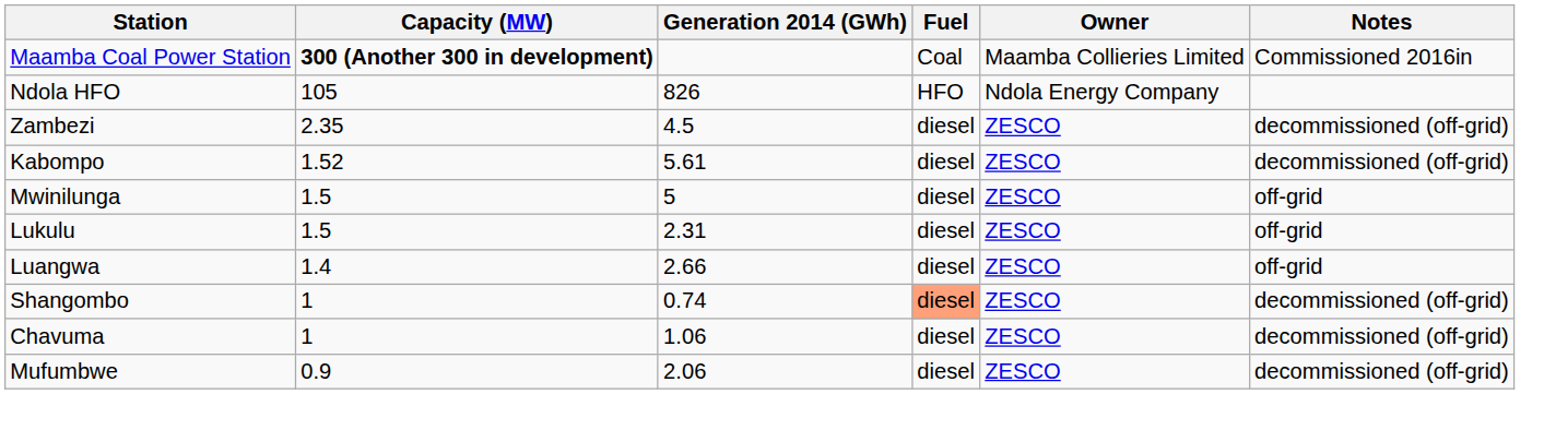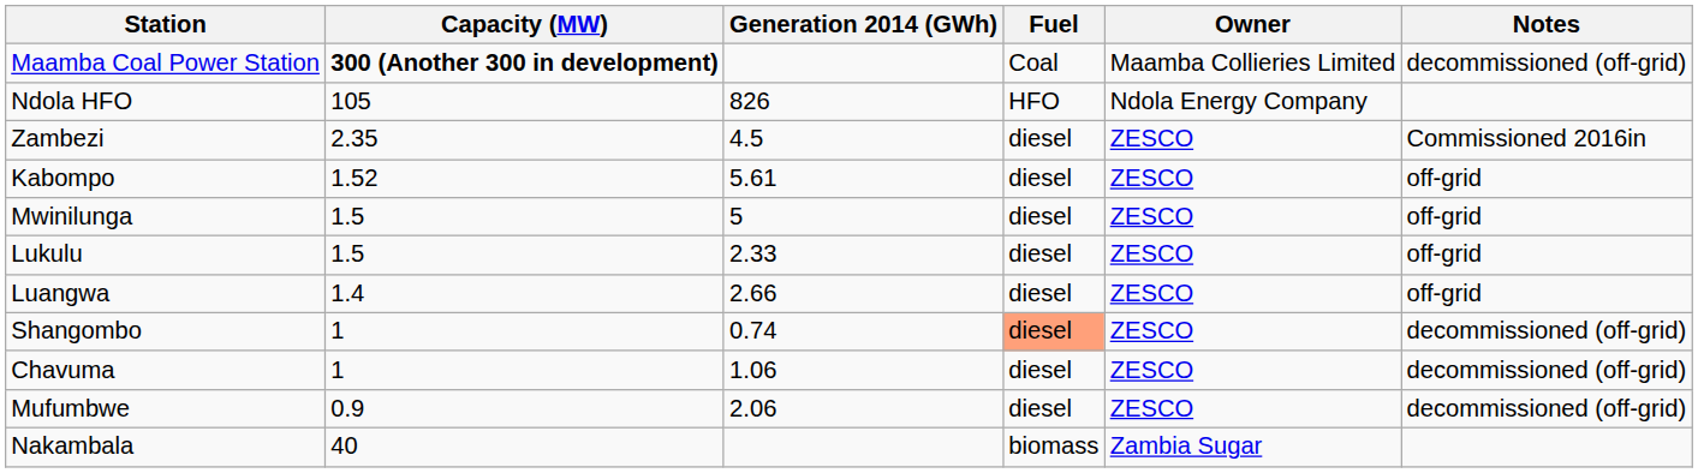 <table class="wikitable sortable">
 <tr>
 <th>Station</th>
 <th>Capacity (<a href='#'>MW</a>)</th>
 <th>Generation 2014 (GWh)</th>
 <th>Fuel</th>
 <th>Owner</th>
 <th>Notes</th>
 </tr>
 <tr>
 <td><a href='#'>Maamba Coal Power Station</a></td>
 <td><strong>300 (Another 300 in development)</strong></td>
 <td></td>
 <td>Coal</td>
 <td>Maamba Collieries Limited</td>
-<td>Commissioned 2016in </td>
+<td>decommissioned (off-grid)</td>
 </tr>
 <tr>
 <td>Ndola HFO</td>
 <td>105</td>
 <td>826</td>
 <td>HFO</td>
 <td>Ndola Energy Company</td>
 <td></td>
 </tr>
 <tr>
 <td>Zambezi</td>
 <td>2.35</td>
 <td>4.5</td>
 <td>diesel</td>
 <td><a href='#'>ZESCO</a></td>
-<td>decommissioned (off-grid)</td>
+<td>Commissioned 2016in </td>
 </tr>
 <tr>
 <td>Kabompo</td>
 <td>1.52</td>
 <td>5.61</td>
 <td>diesel</td>
 <td><a href='#'>ZESCO</a></td>
-<td>decommissioned (off-grid)</td>
+<td>off-grid</td>
 </tr>
 <tr>
 <td>Mwinilunga</td>
 <td>1.5</td>
 <td>5</td>
 <td>diesel</td>
 <td><a href='#'>ZESCO</a></td>
 <td>off-grid</td>
 </tr>
 <tr>
 <td>Lukulu</td>
 <td>1.5</td>
-<td>2.31</td>
+<td>2.33</td>
 <td>diesel</td>
 <td><a href='#'>ZESCO</a></td>
 <td>off-grid</td>
 </tr>
 <tr>
 <td>Luangwa</td>
 <td>1.4</td>
 <td>2.66</td>
 <td>diesel</td>
 <td><a href='#'>ZESCO</a></td>
 <td>off-grid</td>
 </tr>
 <tr>
 <td>Shangombo</td>
 <td>1</td>
 <td>0.74</td>
 <td style="background: lightsalmon;">diesel</td>
 <td><a href='#'>ZESCO</a></td>
 <td>decommissioned (off-grid)</td>
 </tr>
 <tr>
 <td>Chavuma</td>
 <td>1</td>
 <td>1.06</td>
 <td>diesel</td>
 <td><a href='#'>ZESCO</a></td>
 <td>decommissioned (off-grid)</td>
 </tr>
 <tr>
 <td>Mufumbwe</td>
 <td>0.9</td>
 <td>2.06</td>
 <td>diesel</td>
 <td><a href='#'>ZESCO</a></td>
 <td>decommissioned (off-grid)</td>
 </tr>
+<tr>
+<td>Nakambala</td>
+<td>40</td>
+<td></td>
+<td>biomass</td>
+<td><a href='#'>Zambia Sugar</a></td>
+<td></td>
+</tr>
 </table>
